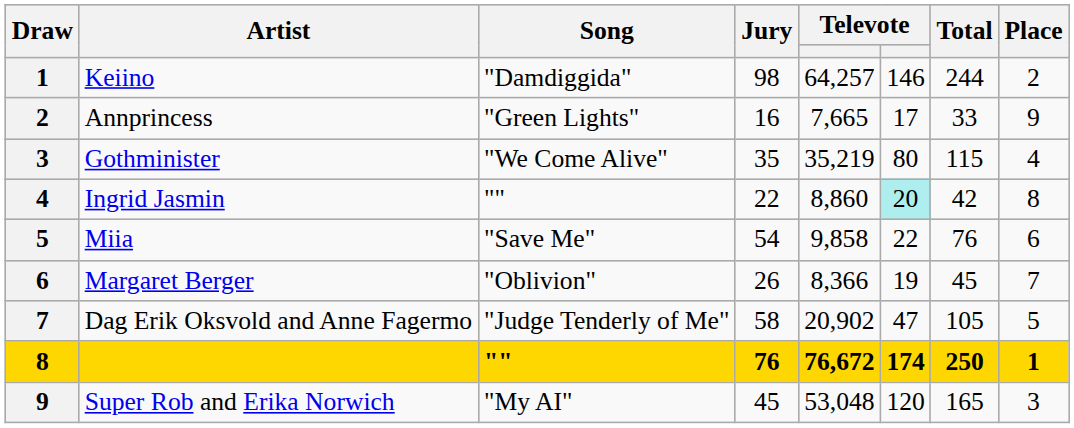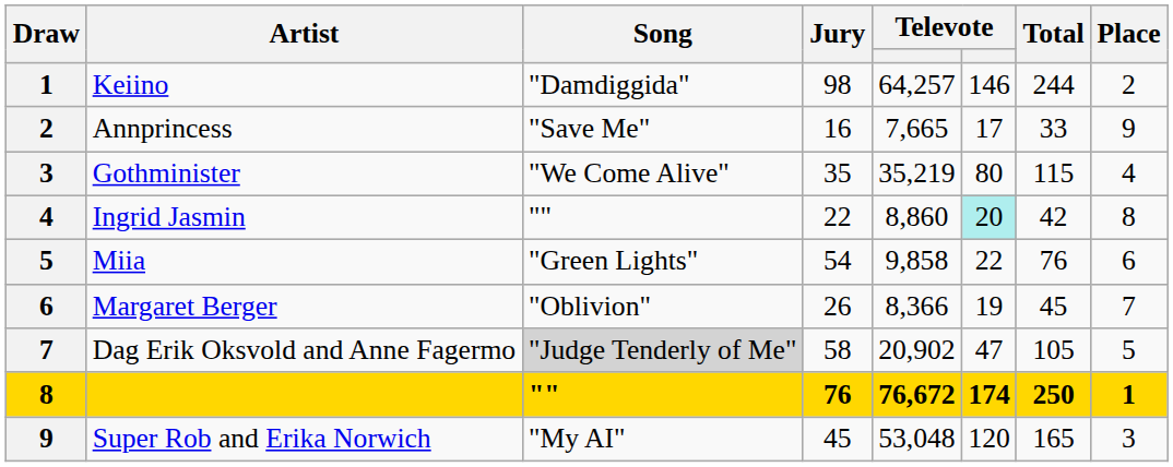 <table class="sortable wikitable plainrowheaders" style="margin: 1em auto 1em auto; text-align:center;">
 <tr>
 <th rowspan="2">Draw</th>
 <th rowspan="2">Artist</th>
 <th rowspan="2">Song</th>
 <th rowspan="2">Jury</th>
 <th colspan="2">Televote</th>
 <th rowspan="2">Total</th>
 <th rowspan="2">Place</th>
 </tr>
 <tr>
 <th><small></small></th>
 <th><small></small></th>
 </tr>
 <tr>
 <th scope="row" style="text-align:center;">1</th>
 <td style="text-align:left;"><a href='#'>Keiino</a></td>
 <td style="text-align:left;">"Damdiggida"</td>
 <td>98</td>
 <td>64,257</td>
 <td>146</td>
 <td>244</td>
 <td>2</td>
 </tr>
 <tr>
 <th scope="row" style="text-align:center;">2</th>
 <td style="text-align:left;">Annprincess</td>
-<td style="text-align:left;">"Green Lights"</td>
+<td style="text-align:left;">"Save Me"</td>
 <td>16</td>
 <td>7,665</td>
 <td>17</td>
 <td>33</td>
 <td>9</td>
 </tr>
 <tr>
 <th scope="row" style="text-align:center;">3</th>
 <td style="text-align:left;"><a href='#'>Gothminister</a></td>
 <td style="text-align:left;">"We Come Alive"</td>
 <td>35</td>
 <td>35,219</td>
 <td>80</td>
 <td>115</td>
 <td>4</td>
 </tr>
 <tr>
 <th scope="row" style="text-align:center;">4</th>
 <td style="text-align:left;"><a href='#'>Ingrid Jasmin</a></td>
 <td style="text-align:left;">""</td>
 <td>22</td>
 <td>8,860</td>
 <td style="background: paleturquoise;">20</td>
 <td>42</td>
 <td>8</td>
 </tr>
 <tr>
 <th scope="row" style="text-align:center;">5</th>
 <td style="text-align:left;"><a href='#'>Miia</a></td>
-<td style="text-align:left;">"Save Me"</td>
+<td style="text-align:left;">"Green Lights"</td>
 <td>54</td>
 <td>9,858</td>
 <td>22</td>
 <td>76</td>
 <td>6</td>
 </tr>
 <tr>
 <th scope="row" style="text-align:center;">6</th>
 <td style="text-align:left;"><a href='#'>Margaret Berger</a></td>
 <td style="text-align:left;">"Oblivion"</td>
 <td>26</td>
 <td>8,366</td>
 <td>19</td>
 <td>45</td>
 <td>7</td>
 </tr>
 <tr>
 <th scope="row" style="text-align:center;">7</th>
 <td style="text-align:left;">Dag Erik Oksvold and Anne Fagermo</td>
-<td style="text-align:left;">"Judge Tenderly of Me"</td>
+<td style="background: lightgrey; text-align:left;">"Judge Tenderly of Me"</td>
 <td>58</td>
 <td>20,902</td>
 <td>47</td>
 <td>105</td>
 <td>5</td>
 </tr>
 <tr style="font-weight:bold; background:gold;">
 <th scope="row" style="text-align:center; font-weight:bold; background:gold;">8</th>
 <td style="text-align:left"></td>
 <td style="text-align:left">""</td>
 <td>76</td>
 <td>76,672</td>
 <td>174</td>
 <td>250</td>
 <td>1</td>
 </tr>
 <tr>
 <th scope="row" style="text-align:center;">9</th>
 <td style="text-align:left;"><a href='#'>Super Rob</a> and <a href='#'>Erika Norwich</a></td>
 <td style="text-align:left;">"My AI"</td>
 <td>45</td>
 <td>53,048</td>
 <td>120</td>
 <td>165</td>
 <td>3</td>
 </tr>
 </table>
